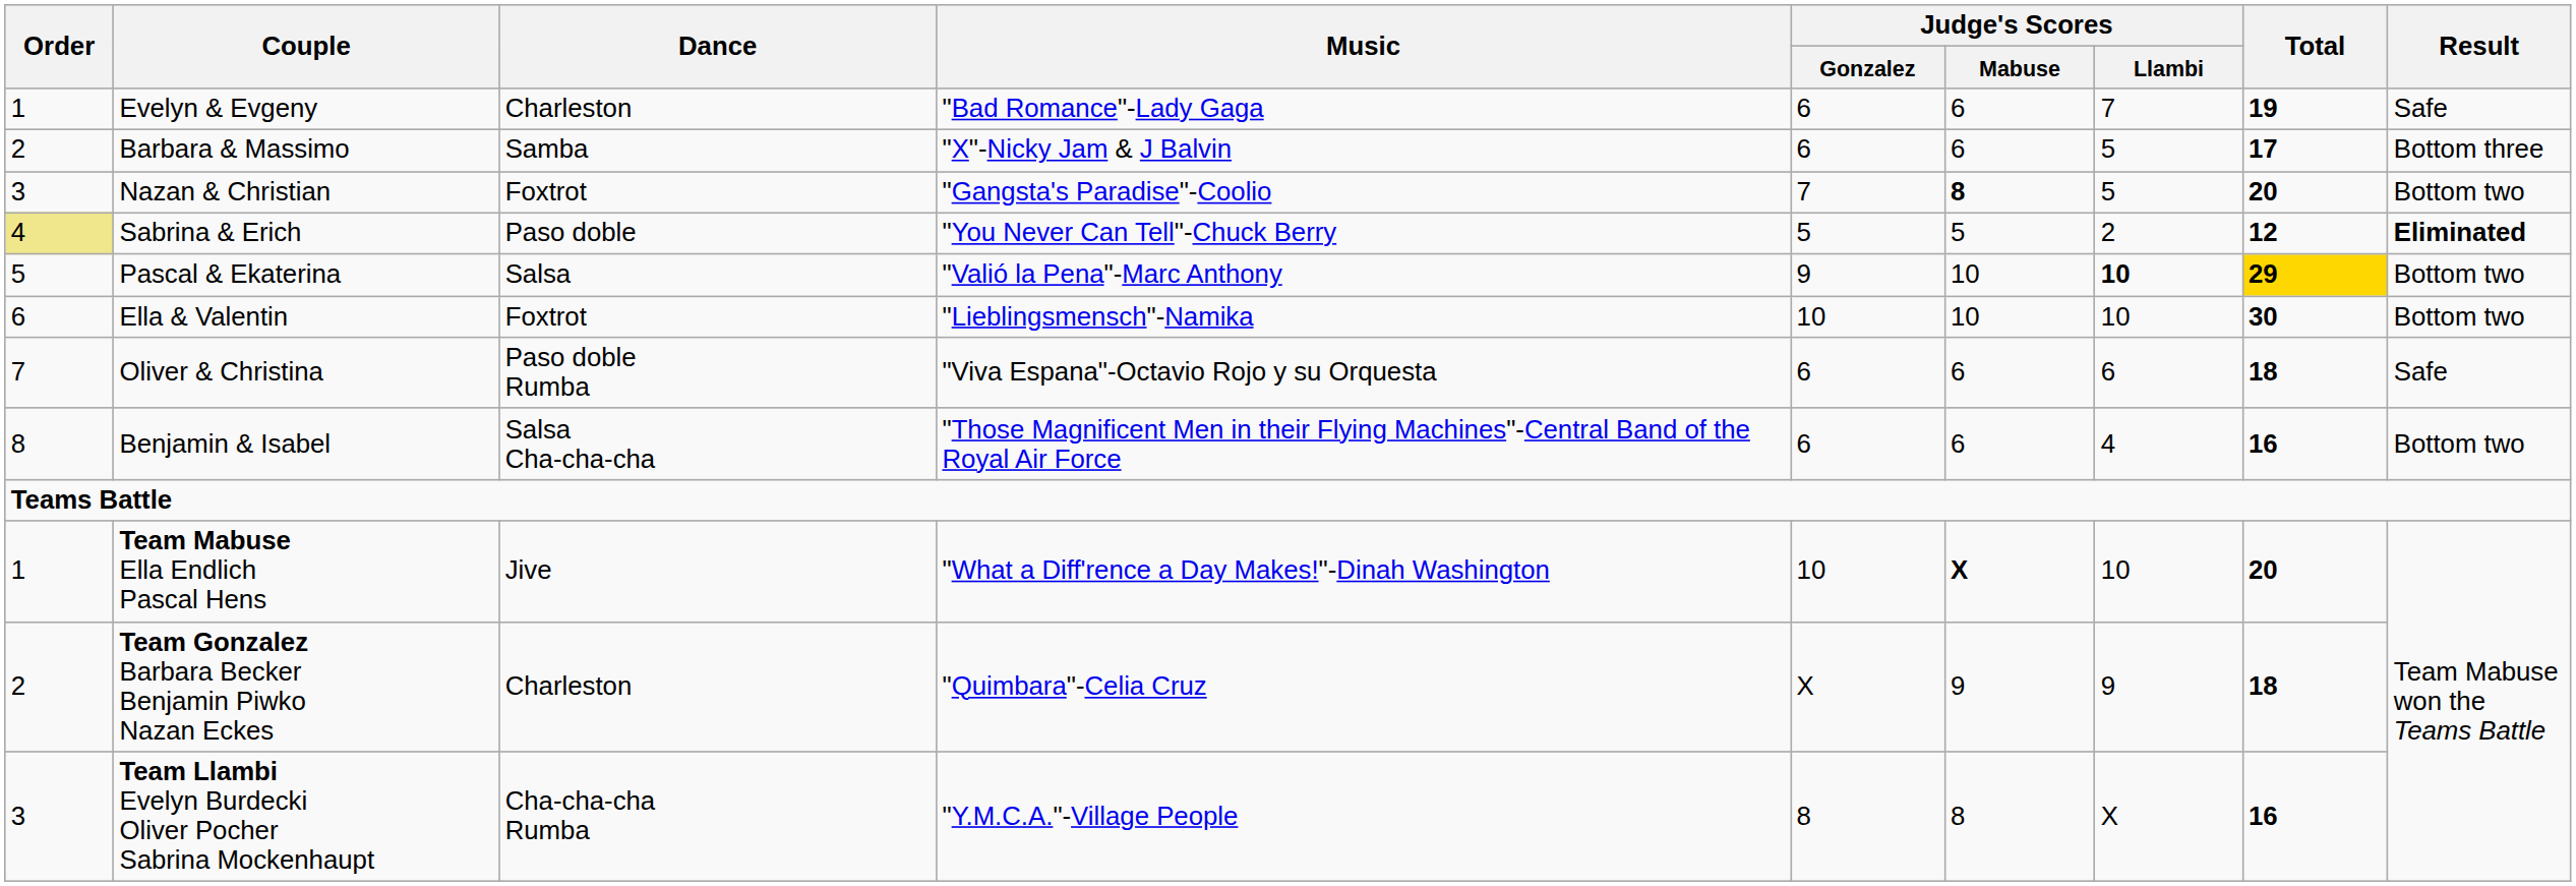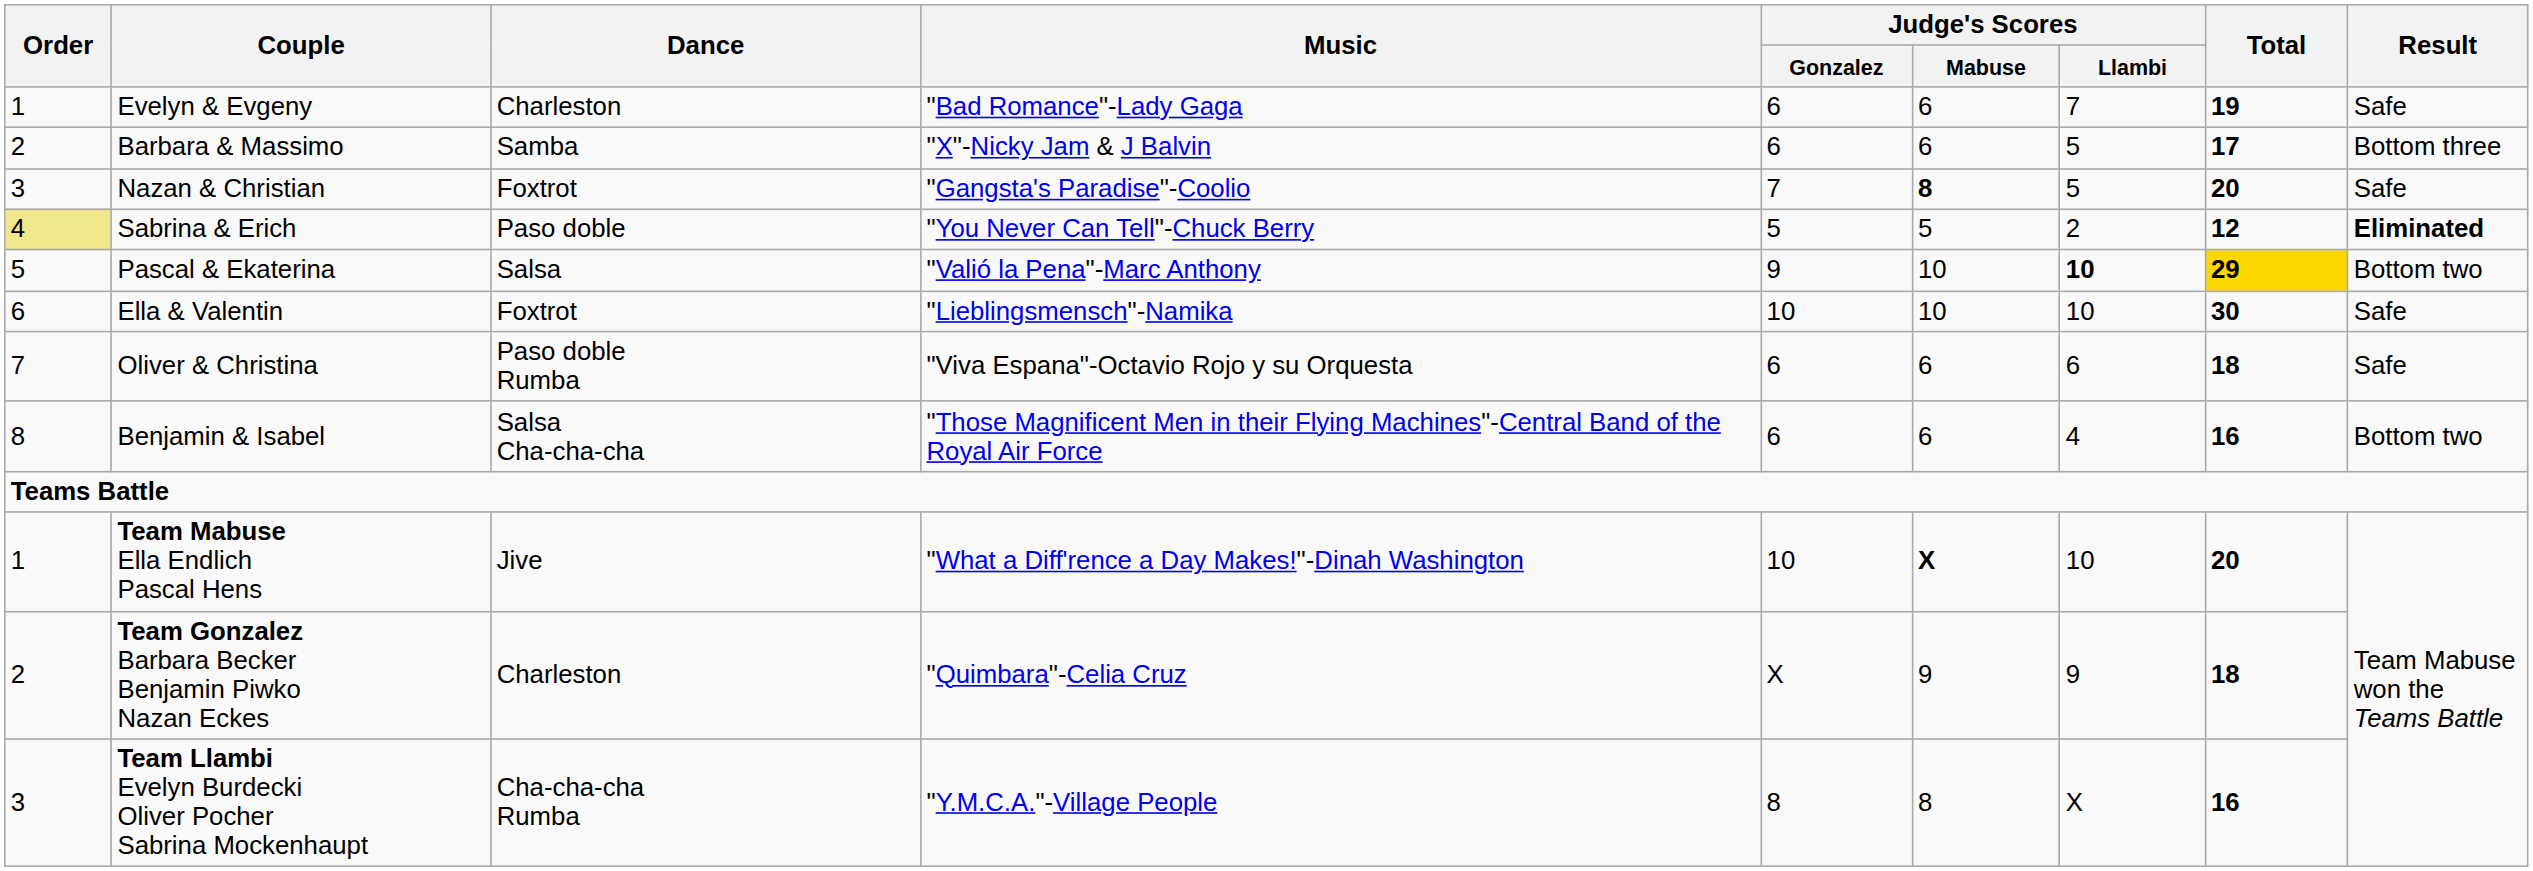 <table class="wikitable sortable center">
 <tr>
 <th rowspan="2" style="width: 4em">Order</th>
 <th rowspan="2" style="width: 17em">Couple</th>
 <th rowspan="2" style="width: 20em">Dance</th>
 <th rowspan="2" style="width: 40em">Music</th>
 <th colspan="3">Judge's Scores</th>
 <th rowspan="2" style="width: 6em">Total</th>
 <th rowspan="2" style="width: 7em">Result</th>
 </tr>
 <tr>
 <th style="width: 6em"><small>Gonzalez</small></th>
 <th style="width: 6em"><small>Mabuse</small></th>
 <th style="width: 6em"><small>Llambi</small></th>
 </tr>
 <tr>
 <td>1</td>
 <td>Evelyn & Evgeny</td>
 <td>Charleston</td>
 <td>"<a href='#'>Bad Romance</a>"-<a href='#'>Lady Gaga</a></td>
 <td>6</td>
 <td>6</td>
 <td>7</td>
 <td><strong>19</strong></td>
 <td>Safe</td>
 </tr>
 <tr>
 <td>2</td>
 <td>Barbara & Massimo</td>
 <td>Samba</td>
 <td>"<a href='#'>X</a>"-<a href='#'>Nicky Jam</a> & <a href='#'>J Balvin</a></td>
 <td>6</td>
 <td>6</td>
 <td>5</td>
 <td><strong>17</strong></td>
 <td>Bottom three</td>
 </tr>
 <tr>
 <td>3</td>
 <td>Nazan & Christian</td>
 <td>Foxtrot</td>
 <td>"<a href='#'>Gangsta's Paradise</a>"-<a href='#'>Coolio</a></td>
 <td>7</td>
 <td><strong>8</strong></td>
 <td>5</td>
 <td><strong>20</strong></td>
-<td>Bottom two</td>
+<td>Safe</td>
 </tr>
 <tr>
 <td style="background: khaki;">4</td>
 <td>Sabrina & Erich</td>
 <td>Paso doble</td>
 <td>"<a href='#'>You Never Can Tell</a>"-<a href='#'>Chuck Berry</a></td>
 <td>5</td>
 <td>5</td>
 <td>2</td>
 <td><strong>12</strong></td>
 <td><strong>Eliminated</strong></td>
 </tr>
 <tr>
 <td>5</td>
 <td>Pascal & Ekaterina</td>
 <td>Salsa</td>
 <td>"<a href='#'>Valió la Pena</a>"-<a href='#'>Marc Anthony</a></td>
 <td>9</td>
 <td>10</td>
 <td><strong>10</strong></td>
 <td style="background: gold;"><strong>29</strong></td>
 <td>Bottom two</td>
 </tr>
 <tr>
 <td>6</td>
 <td>Ella & Valentin</td>
 <td>Foxtrot</td>
 <td>"<a href='#'>Lieblingsmensch</a>"-<a href='#'>Namika</a></td>
 <td>10</td>
 <td>10</td>
 <td>10</td>
 <td><strong>30</strong></td>
-<td>Bottom two</td>
+<td>Safe</td>
 </tr>
 <tr>
 <td>7</td>
 <td>Oliver & Christina</td>
 <td>Paso doble<br>Rumba</td>
 <td>"Viva Espana"-Octavio Rojo y su Orquesta</td>
 <td>6</td>
 <td>6</td>
 <td>6</td>
 <td><strong>18</strong></td>
 <td>Safe</td>
 </tr>
 <tr>
 <td>8</td>
 <td>Benjamin & Isabel</td>
 <td>Salsa<br>Cha-cha-cha</td>
 <td>"<a href='#'>Those Magnificent Men in their Flying Machines</a>"-<a href='#'>Central Band of the Royal Air Force</a></td>
 <td>6</td>
 <td>6</td>
 <td>4</td>
 <td><strong>16</strong></td>
 <td>Bottom two</td>
 </tr>
 <tr>
 <td colspan="9"><strong>Teams Battle</strong></td>
 </tr>
 <tr>
 <td>1</td>
 <td><strong>Team Mabuse</strong><br>Ella Endlich<br>Pascal Hens</td>
 <td>Jive</td>
 <td>"<a href='#'>What a Diff'rence a Day Makes!</a>"-<a href='#'>Dinah Washington</a></td>
 <td>10</td>
 <td><strong>X</strong></td>
 <td>10</td>
 <td><strong>20</strong></td>
 <td rowspan="3">Team Mabuse won the <em>Teams Battle</em></td>
 </tr>
 <tr>
 <td>2</td>
 <td><strong>Team Gonzalez</strong><br>Barbara Becker<br>Benjamin Piwko<br>Nazan Eckes</td>
 <td>Charleston</td>
 <td>"<a href='#'>Quimbara</a>"-<a href='#'>Celia Cruz</a></td>
 <td>X</td>
 <td>9</td>
 <td>9</td>
 <td><strong>18</strong></td>
 </tr>
 <tr>
 <td>3</td>
 <td><strong>Team Llambi</strong><br>Evelyn Burdecki<br>Oliver Pocher<br>Sabrina Mockenhaupt</td>
 <td>Cha-cha-cha<br>Rumba</td>
 <td>"<a href='#'>Y.M.C.A.</a>"-<a href='#'>Village People</a></td>
 <td>8</td>
 <td>8</td>
 <td>X</td>
 <td><strong>16</strong></td>
 </tr>
 </table>
